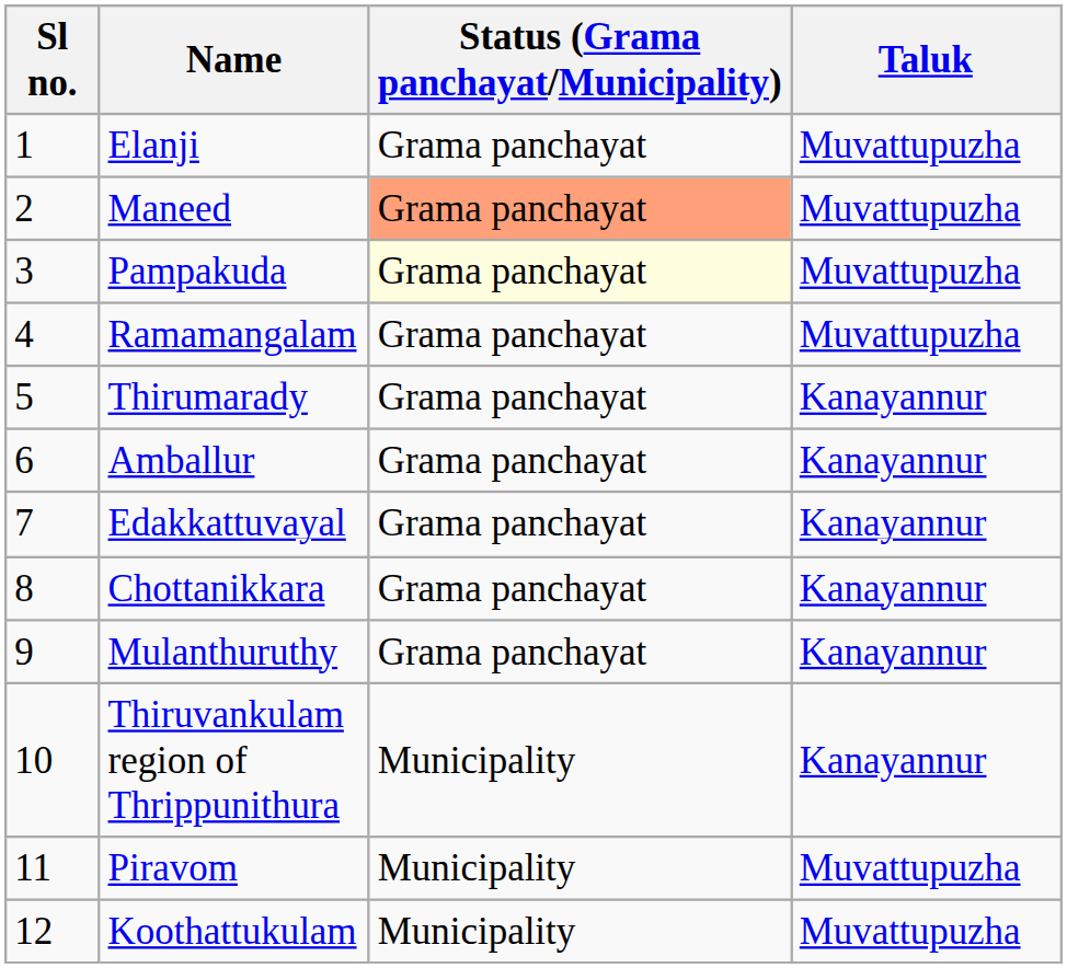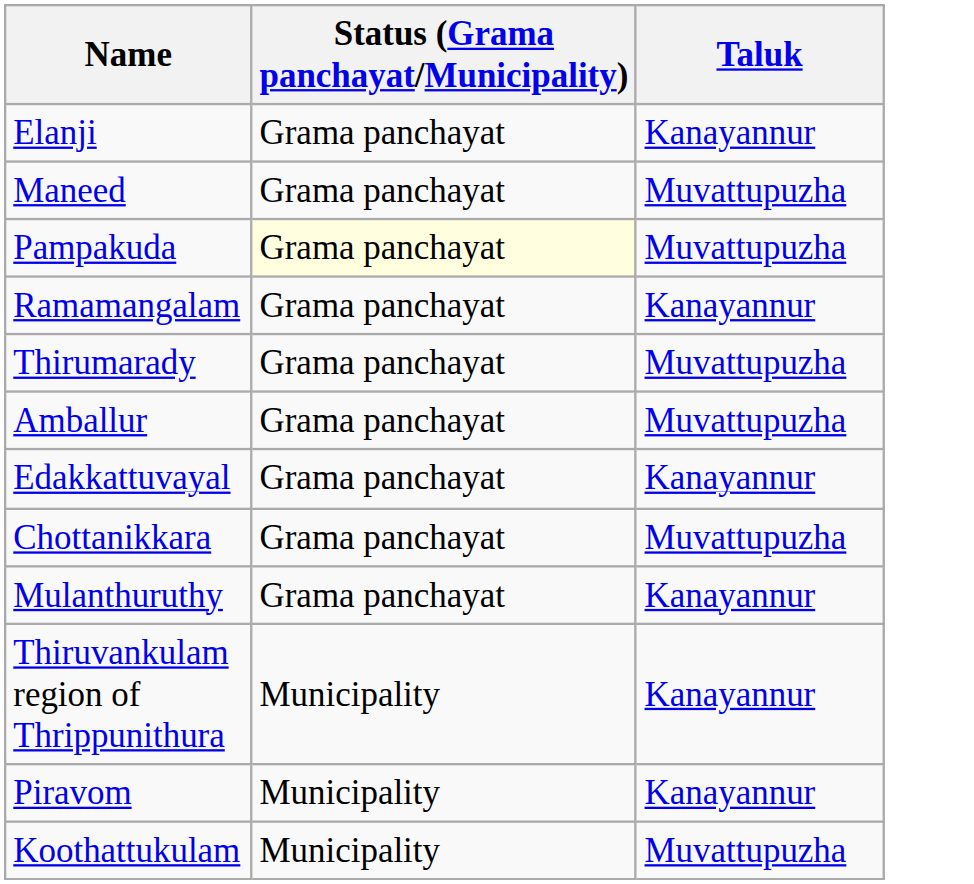 <table class="wikitable sortable" style="font-size: 95%;">
 <tr>
-<th width="30px">Sl no.</th>
 <th width="100px">Name</th>
 <th width="130px">Status (<a href='#'>Grama panchayat</a>/<a href='#'>Municipality</a>)</th>
 <th width="100px"><a href='#'>Taluk</a></th>
 </tr>
 <tr>
-<td>1</td>
 <td><a href='#'>Elanji</a></td>
+<td>Grama panchayat</td>
+<td><a href='#'>Kanayannur</a></td>
+</tr>
+<tr>
+<td><a href='#'>Maneed</a></td>
 <td>Grama panchayat</td>
 <td><a href='#'>Muvattupuzha</a></td>
 </tr>
 <tr>
-<td>2</td>
-<td><a href='#'>Maneed</a></td>
-<td style="background: lightsalmon;">Grama panchayat</td>
-<td><a href='#'>Muvattupuzha</a></td>
-</tr>
-<tr>
-<td>3</td>
 <td><a href='#'>Pampakuda</a></td>
 <td style="background: lightyellow;">Grama panchayat</td>
 <td><a href='#'>Muvattupuzha</a></td>
 </tr>
 <tr>
-<td>4</td>
 <td><a href='#'>Ramamangalam</a></td>
+<td>Grama panchayat</td>
+<td><a href='#'>Kanayannur</a></td>
+</tr>
+<tr>
+<td><a href='#'>Thirumarady</a></td>
 <td>Grama panchayat</td>
 <td><a href='#'>Muvattupuzha</a></td>
 </tr>
 <tr>
-<td>5</td>
-<td><a href='#'>Thirumarady</a></td>
+<td><a href='#'>Amballur</a></td>
 <td>Grama panchayat</td>
-<td><a href='#'>Kanayannur</a></td>
+<td><a href='#'>Muvattupuzha</a></td>
 </tr>
 <tr>
-<td>6</td>
-<td><a href='#'>Amballur</a></td>
-<td>Grama panchayat</td>
-<td><a href='#'>Kanayannur</a></td>
-</tr>
-<tr>
-<td>7</td>
 <td><a href='#'>Edakkattuvayal</a></td>
 <td>Grama panchayat</td>
 <td><a href='#'>Kanayannur</a></td>
 </tr>
 <tr>
-<td>8</td>
 <td><a href='#'>Chottanikkara</a></td>
 <td>Grama panchayat</td>
-<td><a href='#'>Kanayannur</a></td>
+<td><a href='#'>Muvattupuzha</a></td>
 </tr>
 <tr>
-<td>9</td>
 <td><a href='#'>Mulanthuruthy</a></td>
 <td>Grama panchayat</td>
 <td><a href='#'>Kanayannur</a></td>
 </tr>
 <tr>
-<td>10</td>
 <td><a href='#'>Thiruvankulam</a> region of<br><a href='#'>Thrippunithura</a></td>
 <td>Municipality</td>
 <td><a href='#'>Kanayannur</a></td>
 </tr>
 <tr>
-<td>11</td>
 <td><a href='#'>Piravom</a></td>
 <td>Municipality</td>
-<td><a href='#'>Muvattupuzha</a></td>
+<td><a href='#'>Kanayannur</a></td>
 </tr>
 <tr>
-<td>12</td>
 <td><a href='#'>Koothattukulam</a></td>
 <td>Municipality</td>
 <td><a href='#'>Muvattupuzha</a></td>
 </tr>
 </table>
